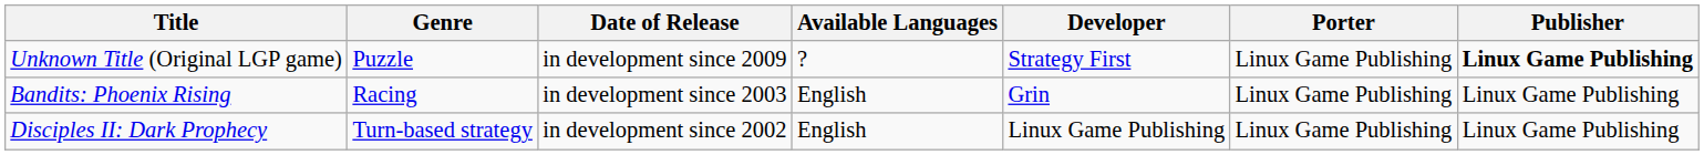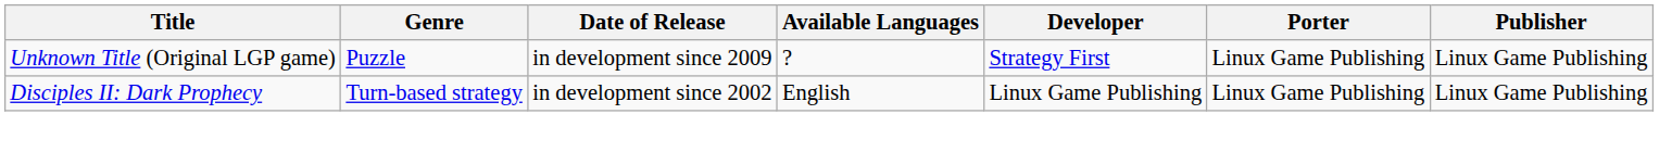 <table class="wikitable sortable">
 <tr>
 <th scope="col">Title</th>
 <th scope="col">Genre</th>
 <th scope="col">Date of Release</th>
 <th scope="col">Available Languages</th>
 <th scope="col">Developer</th>
 <th scope="col">Porter</th>
 <th scope="col">Publisher</th>
 </tr>
 <tr>
 <td><em><a href='#'>Unknown Title</a></em> (Original LGP game)</td>
 <td><a href='#'>Puzzle</a></td>
 <td>in development since 2009</td>
 <td>?</td>
 <td><a href='#'>Strategy First</a></td>
 <td>Linux Game Publishing</td>
-<td><strong>Linux Game Publishing</strong></td>
-</tr>
-<tr>
-<td><em><a href='#'>Bandits: Phoenix Rising</a></em></td>
-<td><a href='#'>Racing</a></td>
-<td>in development since 2003</td>
-<td>English</td>
-<td><a href='#'>Grin</a></td>
-<td>Linux Game Publishing</td>
 <td>Linux Game Publishing</td>
 </tr>
 <tr>
 <td><em><a href='#'>Disciples II: Dark Prophecy</a></em></td>
 <td><a href='#'>Turn-based strategy</a></td>
 <td>in development since 2002</td>
 <td>English</td>
 <td>Linux Game Publishing</td>
 <td>Linux Game Publishing</td>
 <td>Linux Game Publishing</td>
 </tr>
 </table>
